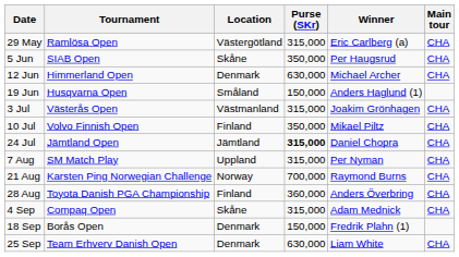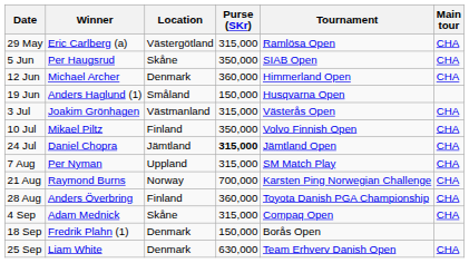 <table class="wikitable" style="font-size:95%;">
 <tr>
 <th>Date</th>
-<th>Tournament</th>
+<th>Winner</th>
 <th>Location</th>
 <th>Purse<br>(<a href='#'>SKr</a>)</th>
-<th>Winner</th>
+<th>Tournament</th>
 <th>Main<br>tour</th>
 </tr>
 <tr>
 <td>29 May</td>
-<td><a href='#'>Ramlösa Open</a></td>
+<td> <a href='#'>Eric Carlberg</a> (a)</td>
 <td>Västergötland</td>
 <td align=right>315,000</td>
-<td> <a href='#'>Eric Carlberg</a> (a)</td>
+<td><a href='#'>Ramlösa Open</a></td>
 <td><a href='#'>CHA</a></td>
 </tr>
 <tr>
 <td>5 Jun</td>
-<td><a href='#'>SIAB Open</a></td>
+<td> <a href='#'>Per Haugsrud</a></td>
 <td>Skåne</td>
 <td align=right>350,000</td>
-<td> <a href='#'>Per Haugsrud</a></td>
+<td><a href='#'>SIAB Open</a></td>
 <td><a href='#'>CHA</a></td>
 </tr>
 <tr>
 <td>12 Jun</td>
+<td> <a href='#'>Michael Archer</a></td>
+<td>Denmark</td>
+<td align=right>360,000</td>
 <td><a href='#'>Himmerland Open</a></td>
-<td>Denmark</td>
-<td align=right>630,000</td>
-<td> <a href='#'>Michael Archer</a></td>
 <td><a href='#'>CHA</a></td>
 </tr>
 <tr>
 <td>19 Jun</td>
-<td><a href='#'>Husqvarna Open</a></td>
+<td> <a href='#'>Anders Haglund</a> (1)</td>
 <td>Småland</td>
 <td align=right>150,000</td>
-<td> <a href='#'>Anders Haglund</a> (1)</td>
+<td><a href='#'>Husqvarna Open</a></td>
 <td></td>
 </tr>
 <tr>
 <td>3 Jul</td>
-<td><a href='#'>Västerås Open</a></td>
+<td> <a href='#'>Joakim Grönhagen</a></td>
 <td>Västmanland</td>
 <td align=right>315,000</td>
-<td> <a href='#'>Joakim Grönhagen</a></td>
+<td><a href='#'>Västerås Open</a></td>
 <td><a href='#'>CHA</a></td>
 </tr>
 <tr>
 <td>10 Jul</td>
-<td><a href='#'>Volvo Finnish Open</a></td>
+<td> <a href='#'>Mikael Piltz</a></td>
 <td>Finland</td>
 <td align=right>350,000</td>
-<td> <a href='#'>Mikael Piltz</a></td>
+<td><a href='#'>Volvo Finnish Open</a></td>
 <td><a href='#'>CHA</a></td>
 </tr>
 <tr>
 <td>24 Jul</td>
-<td><a href='#'>Jämtland Open</a></td>
+<td> <a href='#'>Daniel Chopra</a></td>
 <td>Jämtland</td>
 <td align=right><strong>315,000</strong></td>
-<td> <a href='#'>Daniel Chopra</a></td>
+<td><a href='#'>Jämtland Open</a></td>
 <td><a href='#'>CHA</a></td>
 </tr>
 <tr>
 <td>7 Aug</td>
-<td><a href='#'>SM Match Play</a></td>
+<td> <a href='#'>Per Nyman</a></td>
 <td>Uppland</td>
 <td align=right>315,000</td>
-<td> <a href='#'>Per Nyman</a></td>
+<td><a href='#'>SM Match Play</a></td>
 <td><a href='#'>CHA</a></td>
 </tr>
 <tr>
 <td>21 Aug</td>
-<td><a href='#'>Karsten Ping Norwegian Challenge</a></td>
+<td> <a href='#'>Raymond Burns</a></td>
 <td>Norway</td>
 <td align=right>700,000</td>
-<td> <a href='#'>Raymond Burns</a></td>
+<td><a href='#'>Karsten Ping Norwegian Challenge</a></td>
 <td><a href='#'>CHA</a></td>
 </tr>
 <tr>
 <td>28 Aug</td>
-<td><a href='#'>Toyota Danish PGA Championship</a></td>
+<td> <a href='#'>Anders Överbring</a></td>
 <td>Finland</td>
 <td align=right>360,000</td>
-<td> <a href='#'>Anders Överbring</a></td>
+<td><a href='#'>Toyota Danish PGA Championship</a></td>
 <td><a href='#'>CHA</a></td>
 </tr>
 <tr>
 <td>4 Sep</td>
-<td><a href='#'>Compaq Open</a></td>
+<td> <a href='#'>Adam Mednick</a></td>
 <td>Skåne</td>
 <td align=right>315,000</td>
-<td> <a href='#'>Adam Mednick</a></td>
+<td><a href='#'>Compaq Open</a></td>
 <td><a href='#'>CHA</a></td>
 </tr>
 <tr>
 <td>18 Sep</td>
-<td>Borås Open</td>
+<td> <a href='#'>Fredrik Plahn</a> (1)</td>
 <td>Denmark</td>
 <td align=right>150,000</td>
-<td> <a href='#'>Fredrik Plahn</a> (1)</td>
+<td>Borås Open</td>
 <td></td>
 </tr>
 <tr>
 <td>25 Sep</td>
-<td><a href='#'>Team Erhverv Danish Open</a></td>
+<td> <a href='#'>Liam White</a></td>
 <td>Denmark</td>
 <td align=right>630,000</td>
-<td> <a href='#'>Liam White</a></td>
+<td><a href='#'>Team Erhverv Danish Open</a></td>
 <td><a href='#'>CHA</a></td>
 </tr>
 </table>
